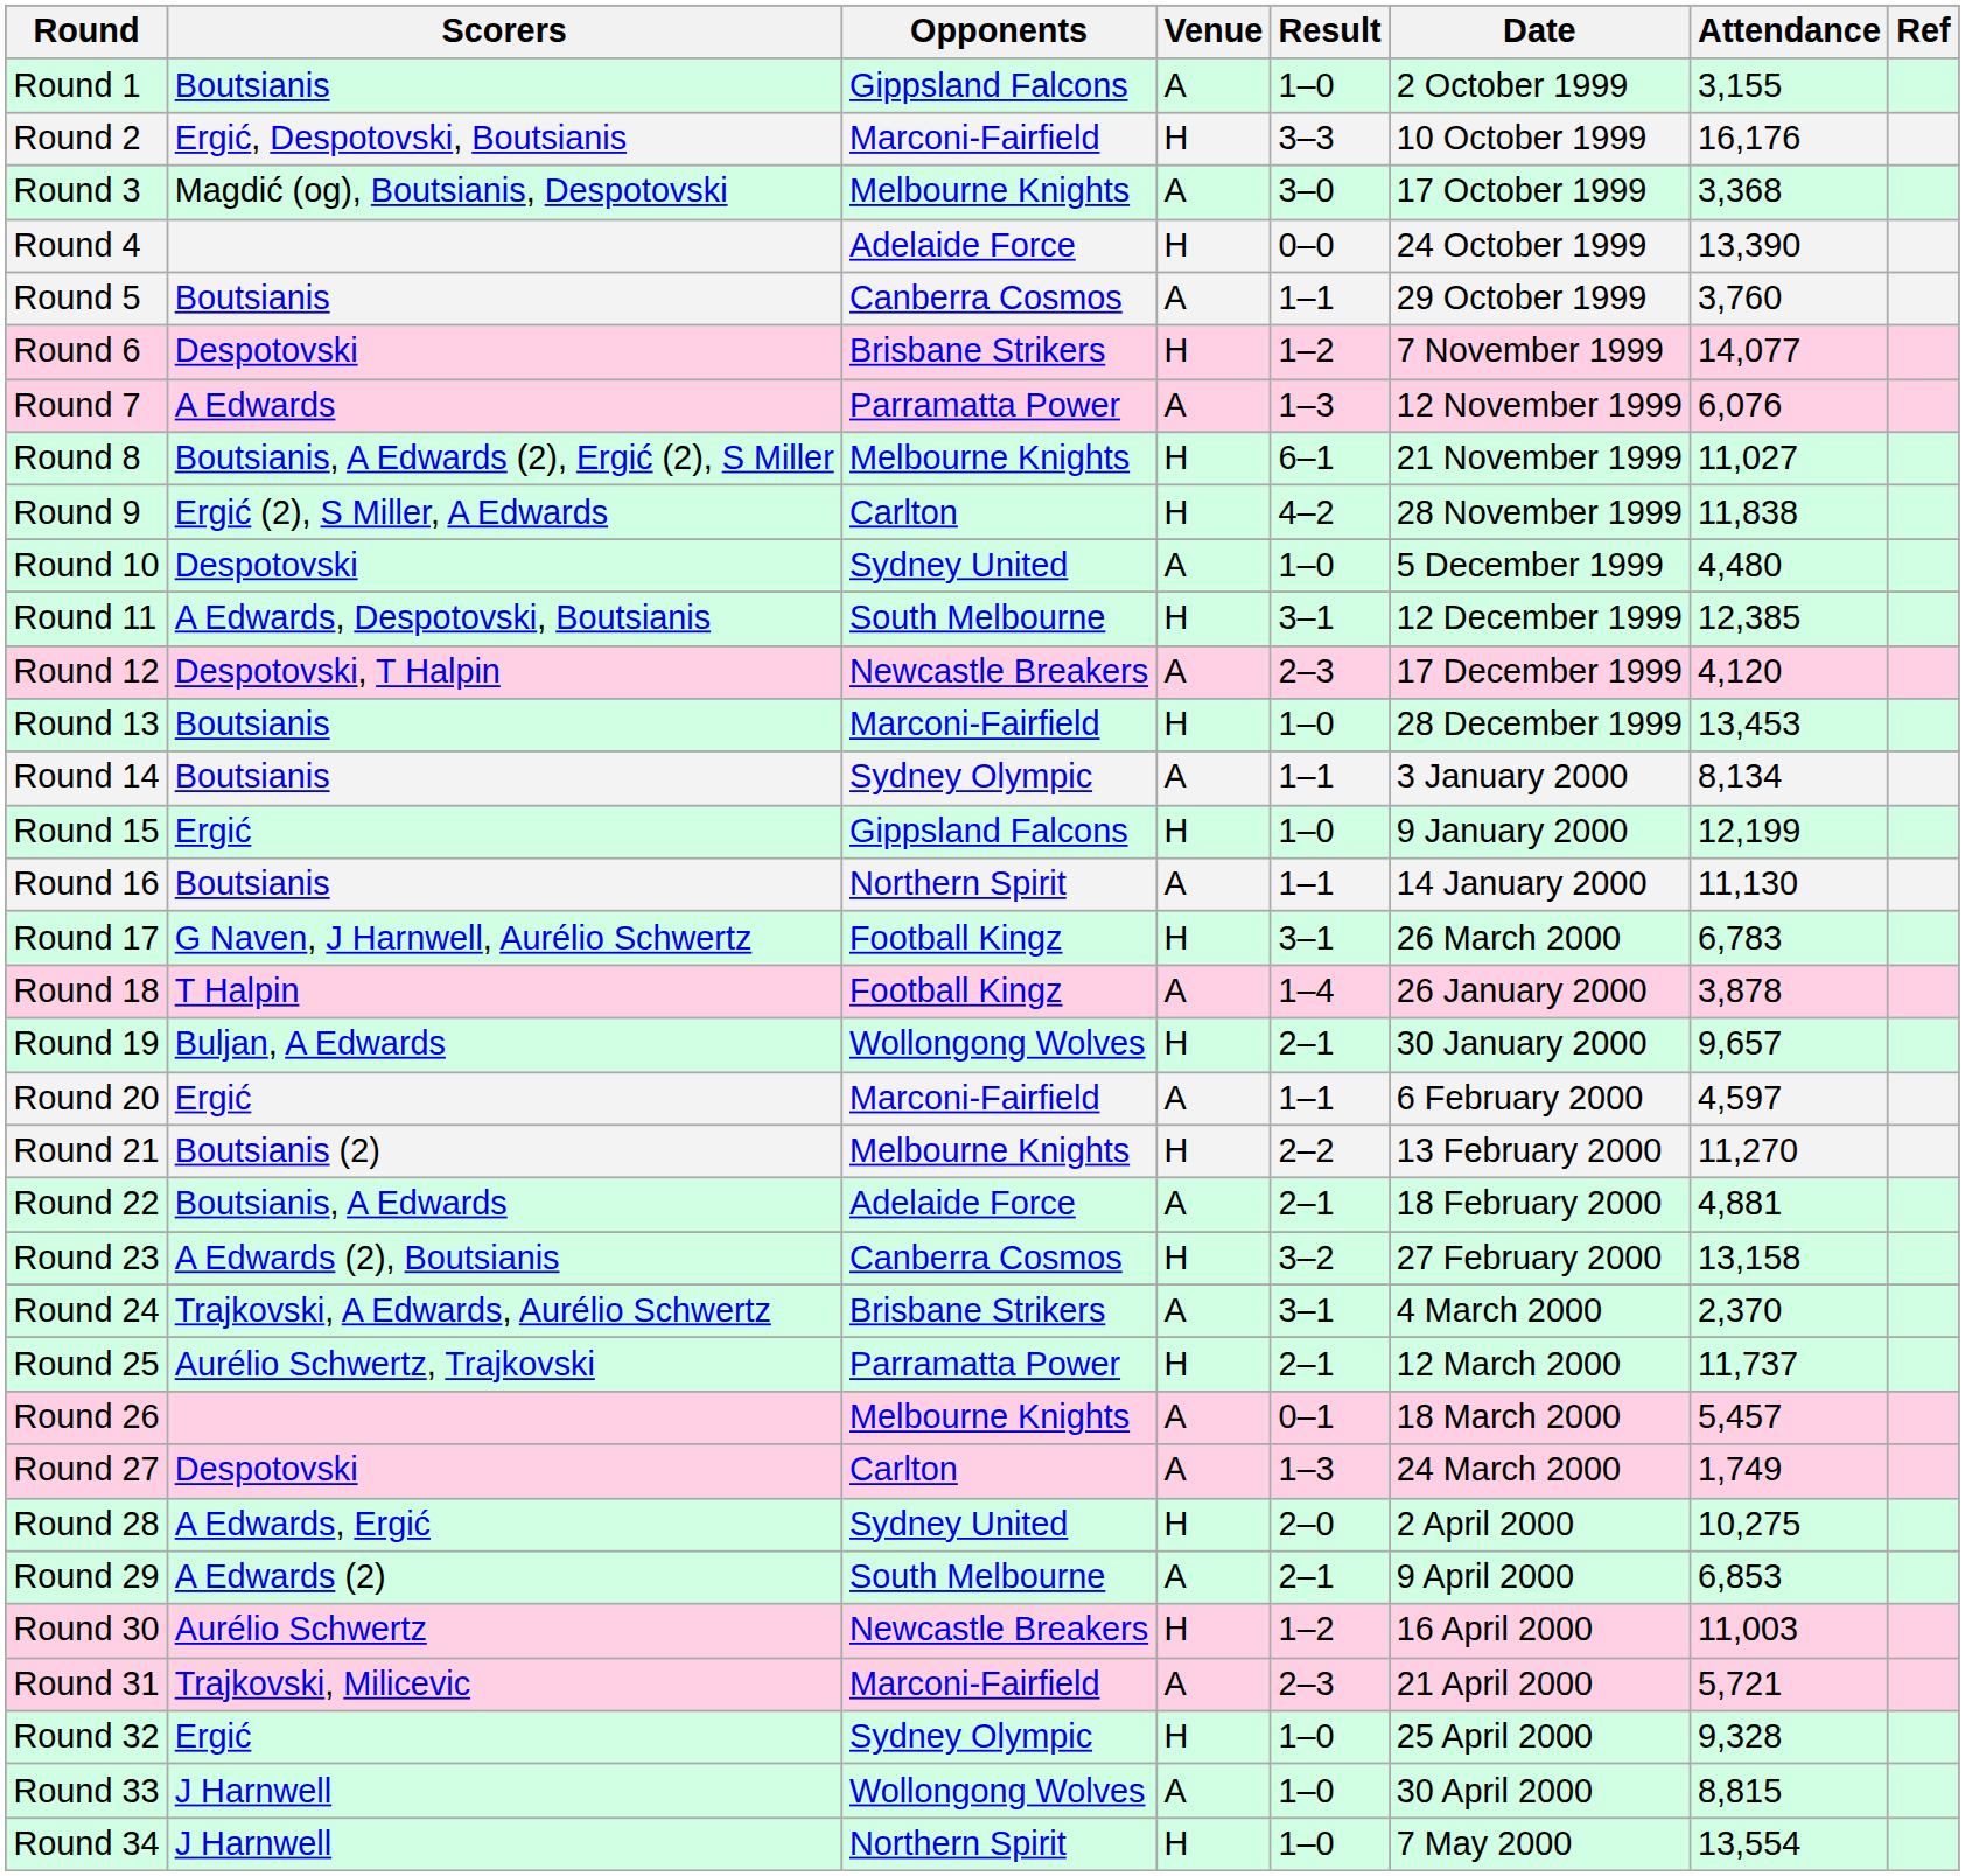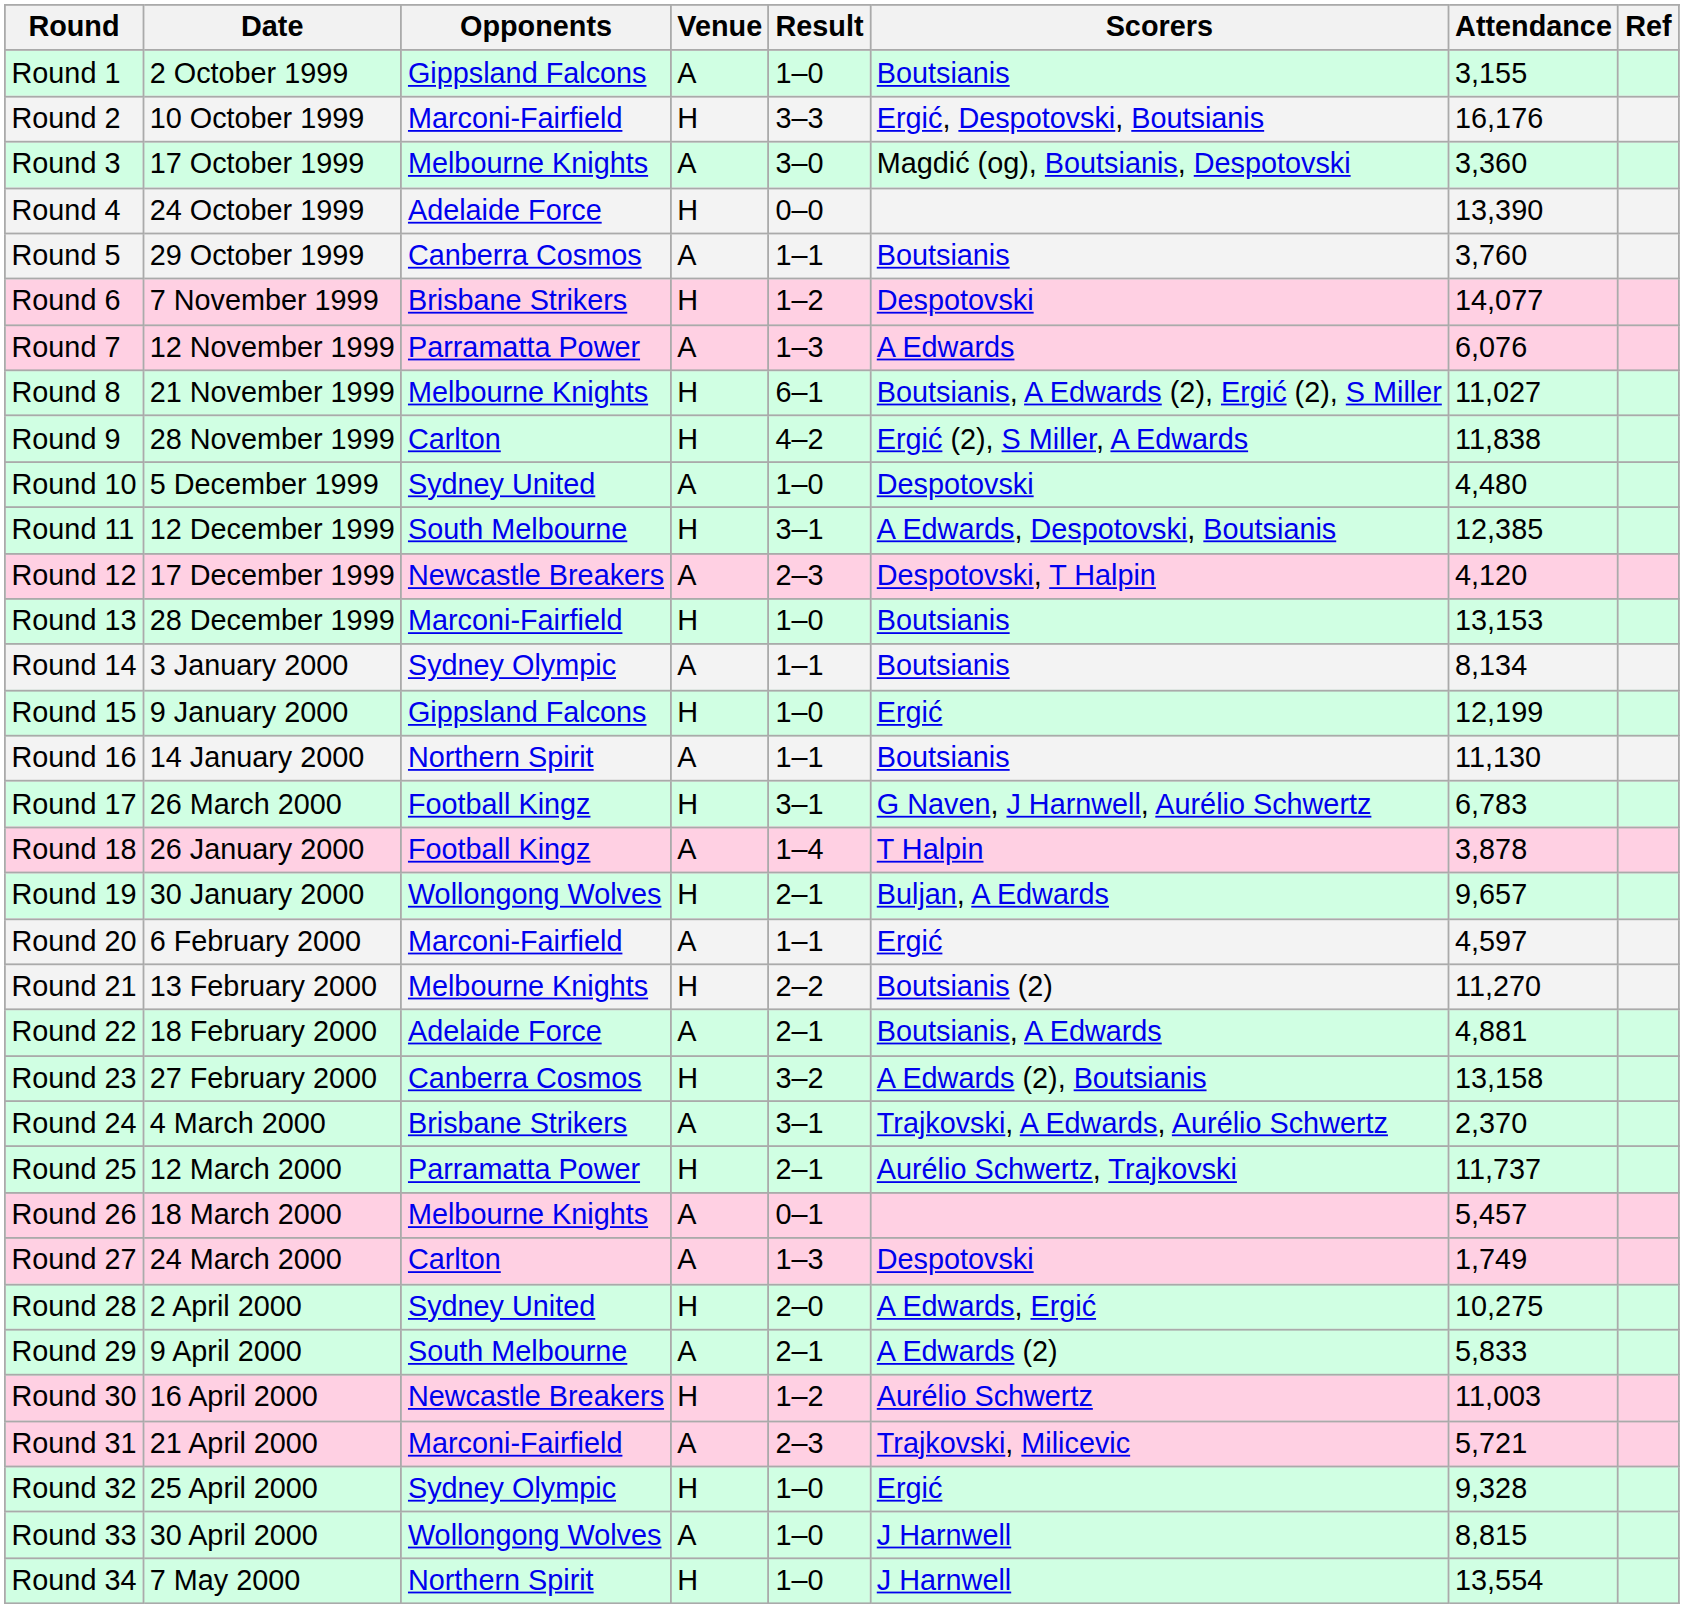 <table class="wikitable sortable">
 <tr>
 <th><strong>Round</strong></th>
-<th><strong>Scorers</strong></th>
+<th><strong>Date</strong></th>
 <th><strong>Opponents</strong></th>
 <th><strong>Venue</strong></th>
 <th><strong>Result</strong></th>
-<th><strong>Date</strong></th>
+<th><strong>Scorers</strong></th>
 <th><strong>Attendance</strong></th>
 <th><strong>Ref</strong></th>
 </tr>
 <tr bgcolor="#d0ffe3">
 <td>Round 1</td>
-<td><a href='#'>Boutsianis</a></td>
+<td>2 October 1999</td>
 <td><a href='#'>Gippsland Falcons</a></td>
 <td>A</td>
 <td>1–0</td>
-<td>2 October 1999</td>
+<td><a href='#'>Boutsianis</a></td>
 <td>3,155</td>
 <td></td>
 </tr>
 <tr bgcolor="#f3f3f3">
 <td>Round 2</td>
-<td><a href='#'>Ergić</a>, <a href='#'>Despotovski</a>, <a href='#'>Boutsianis</a></td>
+<td>10 October 1999</td>
 <td><a href='#'>Marconi-Fairfield</a></td>
 <td>H</td>
 <td>3–3</td>
-<td>10 October 1999</td>
+<td><a href='#'>Ergić</a>, <a href='#'>Despotovski</a>, <a href='#'>Boutsianis</a></td>
 <td>16,176</td>
 <td></td>
 </tr>
 <tr bgcolor="#d0ffe3">
 <td>Round 3</td>
-<td>Magdić (og), <a href='#'>Boutsianis</a>, <a href='#'>Despotovski</a></td>
+<td>17 October 1999</td>
 <td><a href='#'>Melbourne Knights</a></td>
 <td>A</td>
 <td>3–0</td>
-<td>17 October 1999</td>
-<td>3,368</td>
+<td>Magdić (og), <a href='#'>Boutsianis</a>, <a href='#'>Despotovski</a></td>
+<td>3,360</td>
 <td></td>
 </tr>
 <tr bgcolor="#f3f3f3">
 <td>Round 4</td>
-<td></td>
+<td>24 October 1999</td>
 <td><a href='#'>Adelaide Force</a></td>
 <td>H</td>
 <td>0–0</td>
-<td>24 October 1999</td>
+<td></td>
 <td>13,390</td>
 <td></td>
 </tr>
 <tr bgcolor="#f3f3f3">
 <td>Round 5</td>
-<td><a href='#'>Boutsianis</a></td>
+<td>29 October 1999</td>
 <td><a href='#'>Canberra Cosmos</a></td>
 <td>A</td>
 <td>1–1</td>
-<td>29 October 1999</td>
+<td><a href='#'>Boutsianis</a></td>
 <td>3,760</td>
 <td></td>
 </tr>
 <tr bgcolor="#ffd0e3">
 <td>Round 6</td>
-<td><a href='#'>Despotovski</a></td>
+<td>7 November 1999</td>
 <td><a href='#'>Brisbane Strikers</a></td>
 <td>H</td>
 <td>1–2</td>
-<td>7 November 1999</td>
+<td><a href='#'>Despotovski</a></td>
 <td>14,077</td>
 <td></td>
 </tr>
 <tr bgcolor="#ffd0e3">
 <td>Round 7</td>
-<td><a href='#'>A Edwards</a></td>
+<td>12 November 1999</td>
 <td><a href='#'>Parramatta Power</a></td>
 <td>A</td>
 <td>1–3</td>
-<td>12 November 1999</td>
+<td><a href='#'>A Edwards</a></td>
 <td>6,076</td>
 <td></td>
 </tr>
 <tr bgcolor="#d0ffe3">
 <td>Round 8</td>
-<td><a href='#'>Boutsianis</a>, <a href='#'>A Edwards</a> (2), <a href='#'>Ergić</a> (2), <a href='#'>S Miller</a></td>
+<td>21 November 1999</td>
 <td><a href='#'>Melbourne Knights</a></td>
 <td>H</td>
 <td>6–1</td>
-<td>21 November 1999</td>
+<td><a href='#'>Boutsianis</a>, <a href='#'>A Edwards</a> (2), <a href='#'>Ergić</a> (2), <a href='#'>S Miller</a></td>
 <td>11,027</td>
 <td></td>
 </tr>
 <tr bgcolor="#d0ffe3">
 <td>Round 9</td>
-<td><a href='#'>Ergić</a> (2), <a href='#'>S Miller</a>, <a href='#'>A Edwards</a></td>
+<td>28 November 1999</td>
 <td><a href='#'>Carlton</a></td>
 <td>H</td>
 <td>4–2</td>
-<td>28 November 1999</td>
+<td><a href='#'>Ergić</a> (2), <a href='#'>S Miller</a>, <a href='#'>A Edwards</a></td>
 <td>11,838</td>
 <td></td>
 </tr>
 <tr bgcolor="#d0ffe3">
 <td>Round 10</td>
-<td><a href='#'>Despotovski</a></td>
+<td>5 December 1999</td>
 <td><a href='#'>Sydney United</a></td>
 <td>A</td>
 <td>1–0</td>
-<td>5 December 1999</td>
+<td><a href='#'>Despotovski</a></td>
 <td>4,480</td>
 <td></td>
 </tr>
 <tr bgcolor="#d0ffe3">
 <td>Round 11</td>
-<td><a href='#'>A Edwards</a>, <a href='#'>Despotovski</a>, <a href='#'>Boutsianis</a></td>
+<td>12 December 1999</td>
 <td><a href='#'>South Melbourne</a></td>
 <td>H</td>
 <td>3–1</td>
-<td>12 December 1999</td>
+<td><a href='#'>A Edwards</a>, <a href='#'>Despotovski</a>, <a href='#'>Boutsianis</a></td>
 <td>12,385</td>
 <td></td>
 </tr>
 <tr bgcolor="#ffd0e3">
 <td>Round 12</td>
-<td><a href='#'>Despotovski</a>, <a href='#'>T Halpin</a></td>
+<td>17 December 1999</td>
 <td><a href='#'>Newcastle Breakers</a></td>
 <td>A</td>
 <td>2–3</td>
-<td>17 December 1999</td>
+<td><a href='#'>Despotovski</a>, <a href='#'>T Halpin</a></td>
 <td>4,120</td>
 <td></td>
 </tr>
 <tr bgcolor="#d0ffe3">
 <td>Round 13</td>
-<td><a href='#'>Boutsianis</a></td>
+<td>28 December 1999</td>
 <td><a href='#'>Marconi-Fairfield</a></td>
 <td>H</td>
 <td>1–0</td>
-<td>28 December 1999</td>
-<td>13,453</td>
+<td><a href='#'>Boutsianis</a></td>
+<td>13,153</td>
 <td></td>
 </tr>
 <tr bgcolor="#f3f3f3">
 <td>Round 14</td>
-<td><a href='#'>Boutsianis</a></td>
+<td>3 January 2000</td>
 <td><a href='#'>Sydney Olympic</a></td>
 <td>A</td>
 <td>1–1</td>
-<td>3 January 2000</td>
+<td><a href='#'>Boutsianis</a></td>
 <td>8,134</td>
 <td></td>
 </tr>
 <tr bgcolor="#d0ffe3">
 <td>Round 15</td>
-<td><a href='#'>Ergić</a></td>
+<td>9 January 2000</td>
 <td><a href='#'>Gippsland Falcons</a></td>
 <td>H</td>
 <td>1–0</td>
-<td>9 January 2000</td>
+<td><a href='#'>Ergić</a></td>
 <td>12,199</td>
 <td></td>
 </tr>
 <tr bgcolor="#f3f3f3">
 <td>Round 16</td>
-<td><a href='#'>Boutsianis</a></td>
+<td>14 January 2000</td>
 <td><a href='#'>Northern Spirit</a></td>
 <td>A</td>
 <td>1–1</td>
-<td>14 January 2000</td>
+<td><a href='#'>Boutsianis</a></td>
 <td>11,130</td>
 <td></td>
 </tr>
 <tr bgcolor="#d0ffe3">
 <td>Round 17</td>
-<td><a href='#'>G Naven</a>, <a href='#'>J Harnwell</a>, <a href='#'>Aurélio Schwertz</a></td>
+<td>26 March 2000</td>
 <td><a href='#'>Football Kingz</a></td>
 <td>H</td>
 <td>3–1</td>
-<td>26 March 2000</td>
+<td><a href='#'>G Naven</a>, <a href='#'>J Harnwell</a>, <a href='#'>Aurélio Schwertz</a></td>
 <td>6,783</td>
 <td></td>
 </tr>
 <tr bgcolor="#ffd0e3">
 <td>Round 18</td>
-<td><a href='#'>T Halpin</a></td>
+<td>26 January 2000</td>
 <td><a href='#'>Football Kingz</a></td>
 <td>A</td>
 <td>1–4</td>
-<td>26 January 2000</td>
+<td><a href='#'>T Halpin</a></td>
 <td>3,878</td>
 <td></td>
 </tr>
 <tr bgcolor="#d0ffe3">
 <td>Round 19</td>
-<td><a href='#'>Buljan</a>, <a href='#'>A Edwards</a></td>
+<td>30 January 2000</td>
 <td><a href='#'>Wollongong Wolves</a></td>
 <td>H</td>
 <td>2–1</td>
-<td>30 January 2000</td>
+<td><a href='#'>Buljan</a>, <a href='#'>A Edwards</a></td>
 <td>9,657</td>
 <td></td>
 </tr>
 <tr bgcolor="#f3f3f3">
 <td>Round 20</td>
-<td><a href='#'>Ergić</a></td>
+<td>6 February 2000</td>
 <td><a href='#'>Marconi-Fairfield</a></td>
 <td>A</td>
 <td>1–1</td>
-<td>6 February 2000</td>
+<td><a href='#'>Ergić</a></td>
 <td>4,597</td>
 <td></td>
 </tr>
 <tr bgcolor="#f3f3f3">
 <td>Round 21</td>
-<td><a href='#'>Boutsianis</a> (2)</td>
+<td>13 February 2000</td>
 <td><a href='#'>Melbourne Knights</a></td>
 <td>H</td>
 <td>2–2</td>
-<td>13 February 2000</td>
+<td><a href='#'>Boutsianis</a> (2)</td>
 <td>11,270</td>
 <td></td>
 </tr>
 <tr bgcolor="#d0ffe3">
 <td>Round 22</td>
-<td><a href='#'>Boutsianis</a>, <a href='#'>A Edwards</a></td>
+<td>18 February 2000</td>
 <td><a href='#'>Adelaide Force</a></td>
 <td>A</td>
 <td>2–1</td>
-<td>18 February 2000</td>
+<td><a href='#'>Boutsianis</a>, <a href='#'>A Edwards</a></td>
 <td>4,881</td>
 <td></td>
 </tr>
 <tr bgcolor="#d0ffe3">
 <td>Round 23</td>
-<td><a href='#'>A Edwards</a> (2), <a href='#'>Boutsianis</a></td>
+<td>27 February 2000</td>
 <td><a href='#'>Canberra Cosmos</a></td>
 <td>H</td>
 <td>3–2</td>
-<td>27 February 2000</td>
+<td><a href='#'>A Edwards</a> (2), <a href='#'>Boutsianis</a></td>
 <td>13,158</td>
 <td></td>
 </tr>
 <tr bgcolor="#d0ffe3">
 <td>Round 24</td>
-<td><a href='#'>Trajkovski</a>, <a href='#'>A Edwards</a>, <a href='#'>Aurélio Schwertz</a></td>
+<td>4 March 2000</td>
 <td><a href='#'>Brisbane Strikers</a></td>
 <td>A</td>
 <td>3–1</td>
-<td>4 March 2000</td>
+<td><a href='#'>Trajkovski</a>, <a href='#'>A Edwards</a>, <a href='#'>Aurélio Schwertz</a></td>
 <td>2,370</td>
 <td></td>
 </tr>
 <tr bgcolor="#d0ffe3">
 <td>Round 25</td>
-<td><a href='#'>Aurélio Schwertz</a>, <a href='#'>Trajkovski</a></td>
+<td>12 March 2000</td>
 <td><a href='#'>Parramatta Power</a></td>
 <td>H</td>
 <td>2–1</td>
-<td>12 March 2000</td>
+<td><a href='#'>Aurélio Schwertz</a>, <a href='#'>Trajkovski</a></td>
 <td>11,737</td>
 <td></td>
 </tr>
 <tr bgcolor="#ffd0e3">
 <td>Round 26</td>
-<td></td>
+<td>18 March 2000</td>
 <td><a href='#'>Melbourne Knights</a></td>
 <td>A</td>
 <td>0–1</td>
-<td>18 March 2000</td>
+<td></td>
 <td>5,457</td>
 <td></td>
 </tr>
 <tr bgcolor="#ffd0e3">
 <td>Round 27</td>
-<td><a href='#'>Despotovski</a></td>
+<td>24 March 2000</td>
 <td><a href='#'>Carlton</a></td>
 <td>A</td>
 <td>1–3</td>
-<td>24 March 2000</td>
+<td><a href='#'>Despotovski</a></td>
 <td>1,749</td>
 <td></td>
 </tr>
 <tr bgcolor="#d0ffe3">
 <td>Round 28</td>
-<td><a href='#'>A Edwards</a>, <a href='#'>Ergić</a></td>
+<td>2 April 2000</td>
 <td><a href='#'>Sydney United</a></td>
 <td>H</td>
 <td>2–0</td>
-<td>2 April 2000</td>
+<td><a href='#'>A Edwards</a>, <a href='#'>Ergić</a></td>
 <td>10,275</td>
 <td></td>
 </tr>
 <tr bgcolor="#d0ffe3">
 <td>Round 29</td>
-<td><a href='#'>A Edwards</a> (2)</td>
+<td>9 April 2000</td>
 <td><a href='#'>South Melbourne</a></td>
 <td>A</td>
 <td>2–1</td>
-<td>9 April 2000</td>
-<td>6,853</td>
+<td><a href='#'>A Edwards</a> (2)</td>
+<td>5,833</td>
 <td></td>
 </tr>
 <tr bgcolor="#ffd0e3">
 <td>Round 30</td>
-<td><a href='#'>Aurélio Schwertz</a></td>
+<td>16 April 2000</td>
 <td><a href='#'>Newcastle Breakers</a></td>
 <td>H</td>
 <td>1–2</td>
-<td>16 April 2000</td>
+<td><a href='#'>Aurélio Schwertz</a></td>
 <td>11,003</td>
 <td></td>
 </tr>
 <tr bgcolor="#ffd0e3">
 <td>Round 31</td>
-<td><a href='#'>Trajkovski</a>, <a href='#'>Milicevic</a></td>
+<td>21 April 2000</td>
 <td><a href='#'>Marconi-Fairfield</a></td>
 <td>A</td>
 <td>2–3</td>
-<td>21 April 2000</td>
+<td><a href='#'>Trajkovski</a>, <a href='#'>Milicevic</a></td>
 <td>5,721</td>
 <td></td>
 </tr>
 <tr bgcolor="#d0ffe3">
 <td>Round 32</td>
-<td><a href='#'>Ergić</a></td>
+<td>25 April 2000</td>
 <td><a href='#'>Sydney Olympic</a></td>
 <td>H</td>
 <td>1–0</td>
-<td>25 April 2000</td>
+<td><a href='#'>Ergić</a></td>
 <td>9,328</td>
 <td></td>
 </tr>
 <tr bgcolor="#d0ffe3">
 <td>Round 33</td>
-<td><a href='#'>J Harnwell</a></td>
+<td>30 April 2000</td>
 <td><a href='#'>Wollongong Wolves</a></td>
 <td>A</td>
 <td>1–0</td>
-<td>30 April 2000</td>
+<td><a href='#'>J Harnwell</a></td>
 <td>8,815</td>
 <td></td>
 </tr>
 <tr bgcolor="#d0ffe3">
 <td>Round 34</td>
-<td><a href='#'>J Harnwell</a></td>
+<td>7 May 2000</td>
 <td><a href='#'>Northern Spirit</a></td>
 <td>H</td>
 <td>1–0</td>
-<td>7 May 2000</td>
+<td><a href='#'>J Harnwell</a></td>
 <td>13,554</td>
 <td></td>
 </tr>
 </table>
